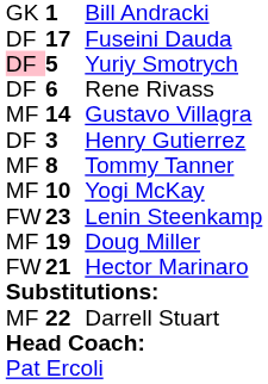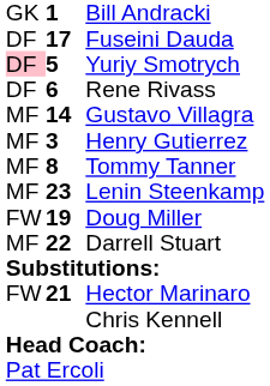 <table cellspacing="0" cellpadding="0" style="font-size:90%; margin:0.2em auto;">
 <tr>
 <th width="25"></th>
 <th width="25"></th>
 </tr>
 <tr>
 <td>GK</td>
 <td><strong>1</strong></td>
 <td> <a href='#'>Bill Andracki</a></td>
 </tr>
 <tr>
 <td>DF</td>
 <td><strong>17</strong></td>
 <td> <a href='#'>Fuseini Dauda</a></td>
 <td> </td>
 </tr>
 <tr>
 <td style="background: pink;">DF</td>
 <td><strong> 5</strong></td>
 <td> <a href='#'>Yuriy Smotrych</a></td>
 </tr>
 <tr>
 <td>DF</td>
 <td><strong>6 </strong></td>
 <td> Rene Rivass</td>
 </tr>
 <tr>
 <td>MF</td>
 <td><strong>14 </strong></td>
 <td> <a href='#'>Gustavo Villagra</a></td>
 </tr>
 <tr>
-<td>DF</td>
+<td>MF</td>
 <td><strong>3</strong></td>
 <td> <a href='#'>Henry Gutierrez</a></td>
 </tr>
 <tr>
 <td>MF</td>
 <td><strong>8</strong></td>
 <td> <a href='#'>Tommy Tanner</a></td>
 </tr>
 <tr>
 <td>MF</td>
-<td><strong>10</strong></td>
-<td> <a href='#'>Yogi McKay</a></td>
+<td><strong>23</strong></td>
+<td> <a href='#'>Lenin Steenkamp</a></td>
+</tr>
+<tr>
+<td>FW</td>
+<td><strong>19</strong></td>
+<td> <a href='#'>Doug Miller</a></td>
+</tr>
+<tr>
+<td>MF</td>
+<td><strong>22</strong></td>
+<td>Darrell Stuart</td>
 <td></td>
 <td></td>
 </tr>
 <tr>
-<td>FW</td>
-<td><strong>23</strong></td>
-<td> <a href='#'>Lenin Steenkamp</a></td>
-</tr>
-<tr>
-<td>MF</td>
-<td><strong>19</strong></td>
-<td> <a href='#'>Doug Miller</a></td>
+<td colspan=3><strong>Substitutions:</strong></td>
 </tr>
 <tr>
 <td>FW</td>
 <td><strong>21</strong></td>
 <td> <a href='#'>Hector Marinaro</a></td>
 <td></td>
 <td></td>
 </tr>
 <tr>
-<td colspan=3><strong>Substitutions:</strong></td>
-</tr>
-<tr>
-<td>MF</td>
-<td><strong>22</strong></td>
-<td>Darrell Stuart</td>
+<td></td>
+<td><strong> </strong></td>
+<td>Chris Kennell</td>
 <td></td>
 <td></td>
 </tr>
 <tr>
 <td colspan=3><strong>Head Coach:</strong></td>
 </tr>
 <tr>
 <td colspan=4> <a href='#'>Pat Ercoli</a></td>
 </tr>
 </table>
